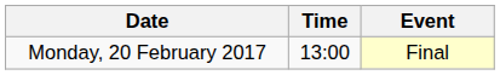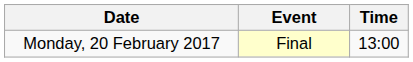 <table class = "wikitable" style="text-align:center;">
 <tr>
 <th width=220>Date</th>
+<th width=100>Event</th>
 <th width=50>Time</th>
-<th width=100>Event</th>
 </tr>
 <tr>
 <td>Monday, 20 February 2017</td>
+<td bgcolor=ffffcc>Final</td>
 <td>13:00</td>
-<td bgcolor=ffffcc>Final</td>
 </tr>
 </table>
